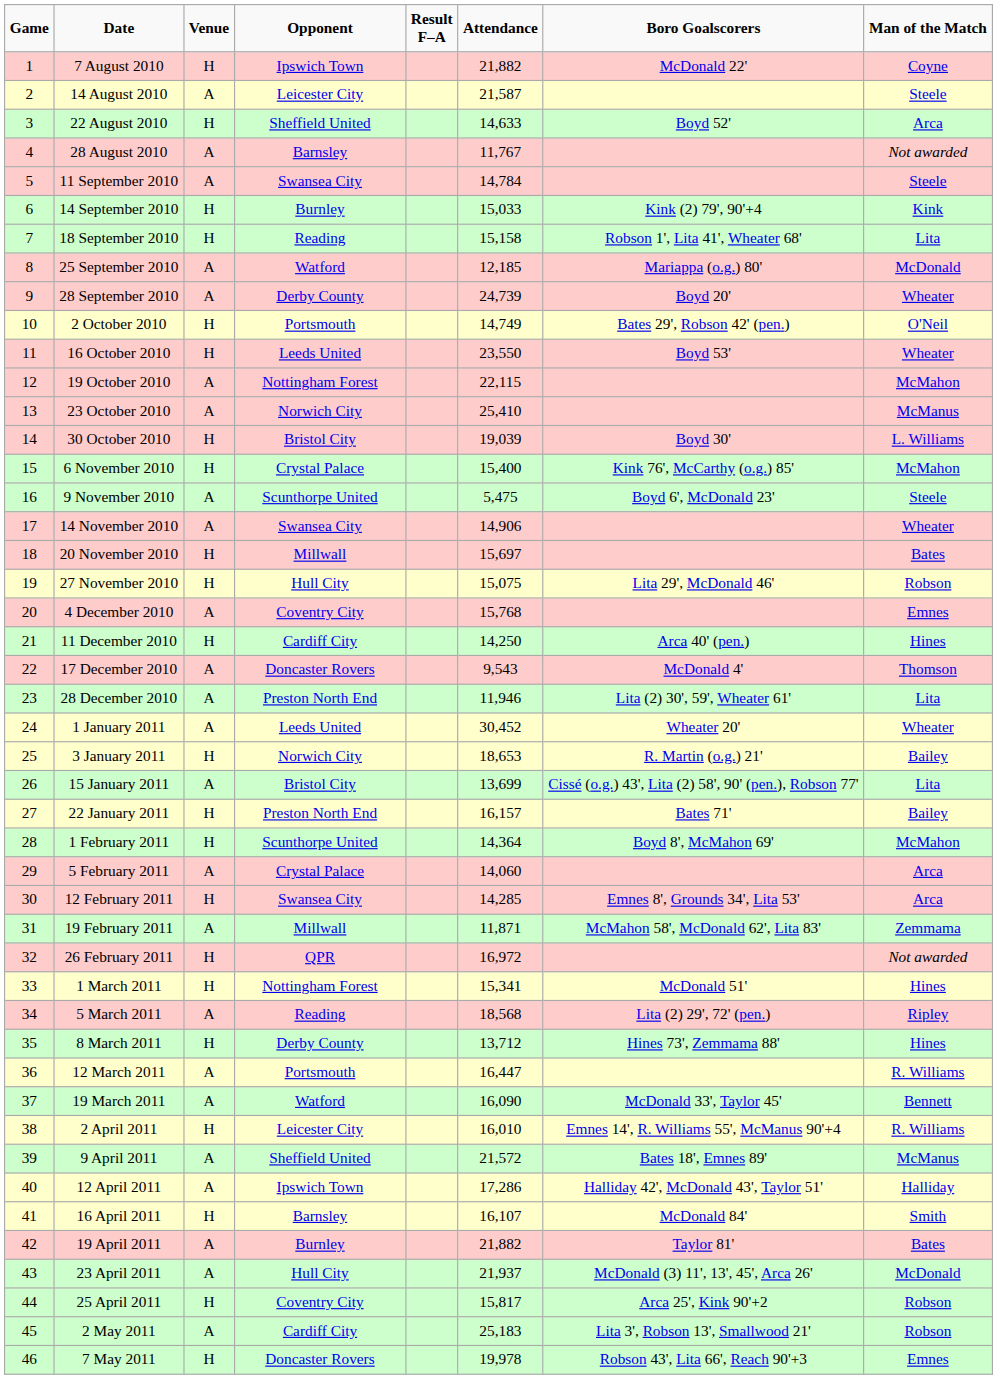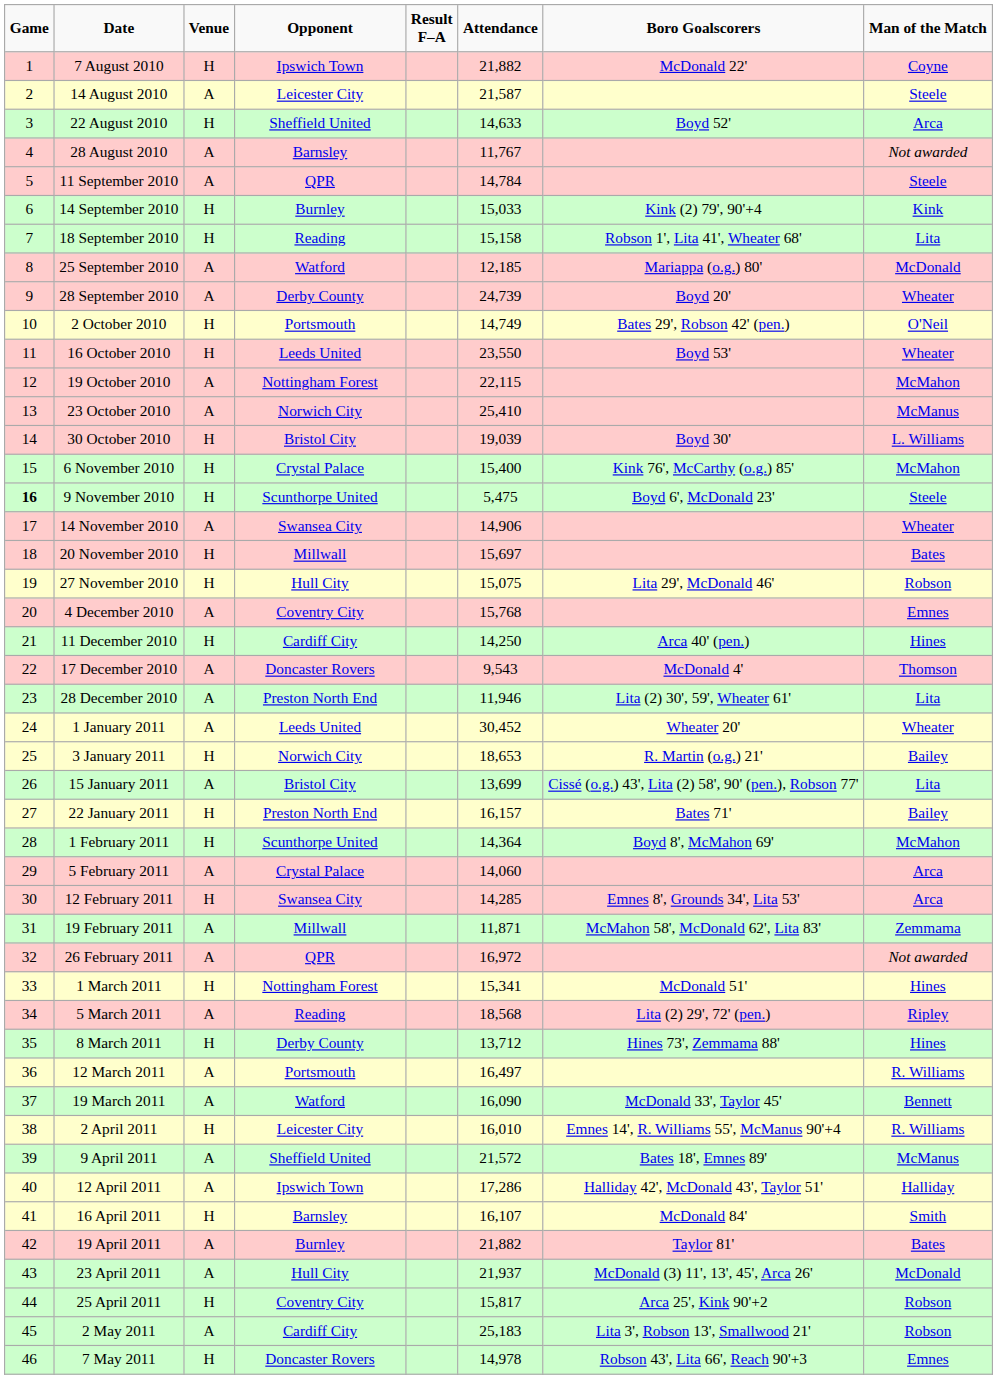 <table border="2" cellpadding="4" cellspacing="0" style="text-align:center; background: #f9f9f9; border: 1px #aaa solid; border-collapse: collapse; font-size: smaller;">
 <tr>
 <th>Game</th>
 <th>Date</th>
 <th>Venue</th>
 <th width="140px">Opponent</th>
 <th>Result<br>F–A</th>
 <th>Attendance</th>
 <th>Boro Goalscorers</th>
 <th>Man of the Match</th>
 </tr>
 <tr bgcolor="#FFCCCC">
 <td>1</td>
 <td>7 August 2010</td>
 <td>H</td>
 <td><a href='#'>Ipswich Town</a></td>
 <td></td>
 <td>21,882</td>
 <td><a href='#'>McDonald</a> 22'</td>
 <td><a href='#'>Coyne</a></td>
 </tr>
 <tr bgcolor="#FFFFCC">
 <td>2</td>
 <td>14 August 2010</td>
 <td>A</td>
 <td><a href='#'>Leicester City</a></td>
 <td></td>
 <td>21,587</td>
 <td></td>
 <td><a href='#'>Steele</a></td>
 </tr>
 <tr bgcolor="#CCFFCC">
 <td>3</td>
 <td>22 August 2010</td>
 <td>H</td>
 <td><a href='#'>Sheffield United</a></td>
 <td></td>
 <td>14,633</td>
 <td><a href='#'>Boyd</a> 52'</td>
 <td><a href='#'>Arca</a></td>
 </tr>
 <tr bgcolor="#FFCCCC">
 <td>4</td>
 <td>28 August 2010</td>
 <td>A</td>
 <td><a href='#'>Barnsley</a></td>
 <td></td>
 <td>11,767</td>
 <td></td>
 <td><em>Not awarded</em></td>
 </tr>
 <tr bgcolor="#FFCCCC">
 <td>5</td>
 <td>11 September 2010</td>
 <td>A</td>
-<td><a href='#'>Swansea City</a></td>
+<td><a href='#'>QPR</a></td>
 <td></td>
 <td>14,784</td>
 <td></td>
 <td><a href='#'>Steele</a></td>
 </tr>
 <tr bgcolor="#CCFFCC">
 <td>6</td>
 <td>14 September 2010</td>
 <td>H</td>
 <td><a href='#'>Burnley</a></td>
 <td></td>
 <td>15,033</td>
 <td><a href='#'>Kink</a> (2) 79', 90'+4</td>
 <td><a href='#'>Kink</a></td>
 </tr>
 <tr bgcolor="#CCFFCC">
 <td>7</td>
 <td>18 September 2010</td>
 <td>H</td>
 <td><a href='#'>Reading</a></td>
 <td></td>
 <td>15,158</td>
 <td><a href='#'>Robson</a> 1', <a href='#'>Lita</a> 41', <a href='#'>Wheater</a> 68'</td>
 <td><a href='#'>Lita</a></td>
 </tr>
 <tr bgcolor="#FFCCCC">
 <td>8</td>
 <td>25 September 2010</td>
 <td>A</td>
 <td><a href='#'>Watford</a></td>
 <td></td>
 <td>12,185</td>
 <td><a href='#'>Mariappa</a> (<a href='#'>o.g.</a>) 80'</td>
 <td><a href='#'>McDonald</a></td>
 </tr>
 <tr bgcolor="#FFCCCC">
 <td>9</td>
 <td>28 September 2010</td>
 <td>A</td>
 <td><a href='#'>Derby County</a></td>
 <td></td>
 <td>24,739</td>
 <td><a href='#'>Boyd</a> 20'</td>
 <td><a href='#'>Wheater</a></td>
 </tr>
 <tr bgcolor="#FFFFCC">
 <td>10</td>
 <td>2 October 2010</td>
 <td>H</td>
 <td><a href='#'>Portsmouth</a></td>
 <td></td>
 <td>14,749</td>
 <td><a href='#'>Bates</a> 29', <a href='#'>Robson</a> 42' (<a href='#'>pen.</a>)</td>
 <td><a href='#'>O'Neil</a></td>
 </tr>
 <tr bgcolor="#FFCCCC">
 <td>11</td>
 <td>16 October 2010</td>
 <td>H</td>
 <td><a href='#'>Leeds United</a></td>
 <td></td>
 <td>23,550</td>
 <td><a href='#'>Boyd</a> 53'</td>
 <td><a href='#'>Wheater</a></td>
 </tr>
 <tr bgcolor="#FFCCCC">
 <td>12</td>
 <td>19 October 2010</td>
 <td>A</td>
 <td><a href='#'>Nottingham Forest</a></td>
 <td></td>
 <td>22,115</td>
 <td></td>
 <td><a href='#'>McMahon</a></td>
 </tr>
 <tr bgcolor="#FFCCCC">
 <td>13</td>
 <td>23 October 2010</td>
 <td>A</td>
 <td><a href='#'>Norwich City</a></td>
 <td></td>
 <td>25,410</td>
 <td></td>
 <td><a href='#'>McManus</a></td>
 </tr>
 <tr bgcolor="#FFCCCC">
 <td>14</td>
 <td>30 October 2010</td>
 <td>H</td>
 <td><a href='#'>Bristol City</a></td>
 <td></td>
 <td>19,039</td>
 <td><a href='#'>Boyd</a> 30'</td>
 <td><a href='#'>L. Williams</a></td>
 </tr>
 <tr bgcolor="#CCFFCC">
 <td>15</td>
 <td>6 November 2010</td>
 <td>H</td>
 <td><a href='#'>Crystal Palace</a></td>
 <td></td>
 <td>15,400</td>
 <td><a href='#'>Kink</a> 76', <a href='#'>McCarthy</a> (<a href='#'>o.g.</a>) 85'</td>
 <td><a href='#'>McMahon</a></td>
 </tr>
 <tr bgcolor="#CCFFCC">
-<td>16</td>
+<td><strong>16</strong></td>
 <td>9 November 2010</td>
-<td>A</td>
+<td>H</td>
 <td><a href='#'>Scunthorpe United</a></td>
 <td></td>
 <td>5,475</td>
 <td><a href='#'>Boyd</a> 6', <a href='#'>McDonald</a> 23'</td>
 <td><a href='#'>Steele</a></td>
 </tr>
 <tr bgcolor="#FFCCCC">
 <td>17</td>
 <td>14 November 2010</td>
 <td>A</td>
 <td><a href='#'>Swansea City</a></td>
 <td></td>
 <td>14,906</td>
 <td></td>
 <td><a href='#'>Wheater</a></td>
 </tr>
 <tr bgcolor="#FFCCCC">
 <td>18</td>
 <td>20 November 2010</td>
 <td>H</td>
 <td><a href='#'>Millwall</a></td>
 <td></td>
 <td>15,697</td>
 <td></td>
 <td><a href='#'>Bates</a></td>
 </tr>
 <tr bgcolor="#FFFFCC">
 <td>19</td>
 <td>27 November 2010</td>
 <td>H</td>
 <td><a href='#'>Hull City</a></td>
 <td></td>
 <td>15,075</td>
 <td><a href='#'>Lita</a> 29', <a href='#'>McDonald</a> 46'</td>
 <td><a href='#'>Robson</a></td>
 </tr>
 <tr bgcolor="#FFCCCC">
 <td>20</td>
 <td>4 December 2010</td>
 <td>A</td>
 <td><a href='#'>Coventry City</a></td>
 <td></td>
 <td>15,768</td>
 <td></td>
 <td><a href='#'>Emnes</a></td>
 </tr>
 <tr bgcolor="#CCFFCC">
 <td>21</td>
 <td>11 December 2010</td>
 <td>H</td>
 <td><a href='#'>Cardiff City</a></td>
 <td></td>
 <td>14,250</td>
 <td><a href='#'>Arca</a> 40' (<a href='#'>pen.</a>)</td>
 <td><a href='#'>Hines</a></td>
 </tr>
 <tr bgcolor="#FFCCCC">
 <td>22</td>
 <td>17 December 2010</td>
 <td>A</td>
 <td><a href='#'>Doncaster Rovers</a></td>
 <td></td>
 <td>9,543</td>
 <td><a href='#'>McDonald</a> 4'</td>
 <td><a href='#'>Thomson</a></td>
 </tr>
 <tr bgcolor="#CCFFCC">
 <td>23</td>
 <td>28 December 2010</td>
 <td>A</td>
 <td><a href='#'>Preston North End</a></td>
 <td></td>
 <td>11,946</td>
 <td><a href='#'>Lita</a> (2) 30', 59', <a href='#'>Wheater</a> 61'</td>
 <td><a href='#'>Lita</a></td>
 </tr>
 <tr bgcolor="#FFFFCC">
 <td>24</td>
 <td>1 January 2011</td>
 <td>A</td>
 <td><a href='#'>Leeds United</a></td>
 <td></td>
 <td>30,452</td>
 <td><a href='#'>Wheater</a> 20'</td>
 <td><a href='#'>Wheater</a></td>
 </tr>
 <tr bgcolor="#FFFFCC">
 <td>25</td>
 <td>3 January 2011</td>
 <td>H</td>
 <td><a href='#'>Norwich City</a></td>
 <td></td>
 <td>18,653</td>
 <td><a href='#'>R. Martin</a> (<a href='#'>o.g.</a>) 21'</td>
 <td><a href='#'>Bailey</a></td>
 </tr>
 <tr bgcolor="#CCFFCC">
 <td>26</td>
 <td>15 January 2011</td>
 <td>A</td>
 <td><a href='#'>Bristol City</a></td>
 <td></td>
 <td>13,699</td>
 <td><a href='#'>Cissé</a> (<a href='#'>o.g.</a>) 43', <a href='#'>Lita</a> (2) 58', 90' (<a href='#'>pen.</a>), <a href='#'>Robson</a> 77'</td>
 <td><a href='#'>Lita</a></td>
 </tr>
 <tr bgcolor="#FFFFCC">
 <td>27</td>
 <td>22 January 2011</td>
 <td>H</td>
 <td><a href='#'>Preston North End</a></td>
 <td></td>
 <td>16,157</td>
 <td><a href='#'>Bates</a> 71'</td>
 <td><a href='#'>Bailey</a></td>
 </tr>
 <tr bgcolor="#CCFFCC">
 <td>28</td>
 <td>1 February 2011</td>
 <td>H</td>
 <td><a href='#'>Scunthorpe United</a></td>
 <td></td>
 <td>14,364</td>
 <td><a href='#'>Boyd</a> 8', <a href='#'>McMahon</a> 69'</td>
 <td><a href='#'>McMahon</a></td>
 </tr>
 <tr bgcolor="#FFCCCC">
 <td>29</td>
 <td>5 February 2011</td>
 <td>A</td>
 <td><a href='#'>Crystal Palace</a></td>
 <td></td>
 <td>14,060</td>
 <td></td>
 <td><a href='#'>Arca</a></td>
 </tr>
 <tr bgcolor="#FFCCCC">
 <td>30</td>
 <td>12 February 2011</td>
 <td>H</td>
 <td><a href='#'>Swansea City</a></td>
 <td></td>
 <td>14,285</td>
 <td><a href='#'>Emnes</a> 8', <a href='#'>Grounds</a> 34', <a href='#'>Lita</a> 53'</td>
 <td><a href='#'>Arca</a></td>
 </tr>
 <tr bgcolor="#CCFFCC">
 <td>31</td>
 <td>19 February 2011</td>
 <td>A</td>
 <td><a href='#'>Millwall</a></td>
 <td></td>
 <td>11,871</td>
 <td><a href='#'>McMahon</a> 58', <a href='#'>McDonald</a> 62', <a href='#'>Lita</a> 83'</td>
 <td><a href='#'>Zemmama</a></td>
 </tr>
 <tr bgcolor="#FFCCCC">
 <td>32</td>
 <td>26 February 2011</td>
-<td>H</td>
+<td>A</td>
 <td><a href='#'>QPR</a></td>
 <td></td>
 <td>16,972</td>
 <td></td>
 <td><em>Not awarded</em></td>
 </tr>
 <tr bgcolor="#FFFFCC">
 <td>33</td>
 <td>1 March 2011</td>
 <td>H</td>
 <td><a href='#'>Nottingham Forest</a></td>
 <td></td>
 <td>15,341</td>
 <td><a href='#'>McDonald</a> 51'</td>
 <td><a href='#'>Hines</a></td>
 </tr>
 <tr bgcolor="#FFCCCC">
 <td>34</td>
 <td>5 March 2011</td>
 <td>A</td>
 <td><a href='#'>Reading</a></td>
 <td></td>
 <td>18,568</td>
 <td><a href='#'>Lita</a> (2) 29', 72' (<a href='#'>pen.</a>)</td>
 <td><a href='#'>Ripley</a></td>
 </tr>
 <tr bgcolor="#CCFFCC">
 <td>35</td>
 <td>8 March 2011</td>
 <td>H</td>
 <td><a href='#'>Derby County</a></td>
 <td></td>
 <td>13,712</td>
 <td><a href='#'>Hines</a> 73', <a href='#'>Zemmama</a> 88'</td>
 <td><a href='#'>Hines</a></td>
 </tr>
 <tr bgcolor="#FFFFCC">
 <td>36</td>
 <td>12 March 2011</td>
 <td>A</td>
 <td><a href='#'>Portsmouth</a></td>
 <td></td>
-<td>16,447</td>
+<td>16,497</td>
 <td></td>
 <td><a href='#'>R. Williams</a></td>
 </tr>
 <tr bgcolor="#CCFFCC">
 <td>37</td>
 <td>19 March 2011</td>
 <td>A</td>
 <td><a href='#'>Watford</a></td>
 <td></td>
 <td>16,090</td>
 <td><a href='#'>McDonald</a> 33', <a href='#'>Taylor</a> 45'</td>
 <td><a href='#'>Bennett</a></td>
 </tr>
 <tr bgcolor="#FFFFCC">
 <td>38</td>
 <td>2 April 2011</td>
 <td>H</td>
 <td><a href='#'>Leicester City</a></td>
 <td></td>
 <td>16,010</td>
 <td><a href='#'>Emnes</a> 14', <a href='#'>R. Williams</a> 55', <a href='#'>McManus</a> 90'+4</td>
 <td><a href='#'>R. Williams</a></td>
 </tr>
 <tr bgcolor="#CCFFCC">
 <td>39</td>
 <td>9 April 2011</td>
 <td>A</td>
 <td><a href='#'>Sheffield United</a></td>
 <td></td>
 <td>21,572</td>
 <td><a href='#'>Bates</a> 18', <a href='#'>Emnes</a> 89'</td>
 <td><a href='#'>McManus</a></td>
 </tr>
 <tr bgcolor="#FFFFCC">
 <td>40</td>
 <td>12 April 2011</td>
 <td>A</td>
 <td><a href='#'>Ipswich Town</a></td>
 <td></td>
 <td>17,286</td>
 <td><a href='#'>Halliday</a> 42', <a href='#'>McDonald</a> 43', <a href='#'>Taylor</a> 51'</td>
 <td><a href='#'>Halliday</a></td>
 </tr>
 <tr bgcolor="#FFFFCC">
 <td>41</td>
 <td>16 April 2011</td>
 <td>H</td>
 <td><a href='#'>Barnsley</a></td>
 <td></td>
 <td>16,107</td>
 <td><a href='#'>McDonald</a> 84'</td>
 <td><a href='#'>Smith</a></td>
 </tr>
 <tr bgcolor="#FFCCCC">
 <td>42</td>
 <td>19 April 2011</td>
 <td>A</td>
 <td><a href='#'>Burnley</a></td>
 <td></td>
 <td>21,882</td>
 <td><a href='#'>Taylor</a> 81'</td>
 <td><a href='#'>Bates</a></td>
 </tr>
 <tr bgcolor="#CCFFCC">
 <td>43</td>
 <td>23 April 2011</td>
 <td>A</td>
 <td><a href='#'>Hull City</a></td>
 <td></td>
 <td>21,937</td>
 <td><a href='#'>McDonald</a> (3) 11', 13', 45', <a href='#'>Arca</a> 26'</td>
 <td><a href='#'>McDonald</a></td>
 </tr>
 <tr bgcolor="#CCFFCC">
 <td>44</td>
 <td>25 April 2011</td>
 <td>H</td>
 <td><a href='#'>Coventry City</a></td>
 <td></td>
 <td>15,817</td>
 <td><a href='#'>Arca</a> 25', <a href='#'>Kink</a> 90'+2</td>
 <td><a href='#'>Robson</a></td>
 </tr>
 <tr bgcolor="#CCFFCC">
 <td>45</td>
 <td>2 May 2011</td>
 <td>A</td>
 <td><a href='#'>Cardiff City</a></td>
 <td></td>
 <td>25,183</td>
 <td><a href='#'>Lita</a> 3', <a href='#'>Robson</a> 13', <a href='#'>Smallwood</a> 21'</td>
 <td><a href='#'>Robson</a></td>
 </tr>
 <tr bgcolor="#CCFFCC">
 <td>46</td>
 <td>7 May 2011</td>
 <td>H</td>
 <td><a href='#'>Doncaster Rovers</a></td>
 <td></td>
-<td>19,978</td>
+<td>14,978</td>
 <td><a href='#'>Robson</a> 43', <a href='#'>Lita</a> 66',  <a href='#'>Reach</a> 90'+3</td>
 <td><a href='#'>Emnes</a></td>
 </tr>
 </table>
